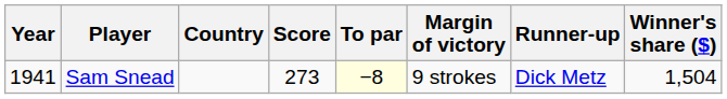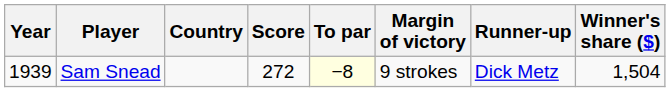 <table class="wikitable" style="font-size:95%">
 <tr>
 <th>Year</th>
 <th>Player</th>
 <th>Country</th>
 <th>Score</th>
 <th>To par</th>
 <th>Margin<br>of victory</th>
 <th>Runner-up</th>
 <th>Winner's<br>share (<a href='#'>$</a>)</th>
 </tr>
 <tr>
-<td>1941</td>
+<td>1939</td>
 <td><a href='#'>Sam Snead</a></td>
 <td></td>
-<td align=center>273</td>
+<td align=center>272</td>
 <td align=center style="background: lightyellow;">−8</td>
 <td>9 strokes</td>
 <td> <a href='#'>Dick Metz</a></td>
 <td align=right>1,504</td>
 </tr>
 </table>
